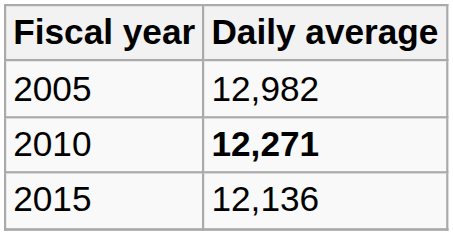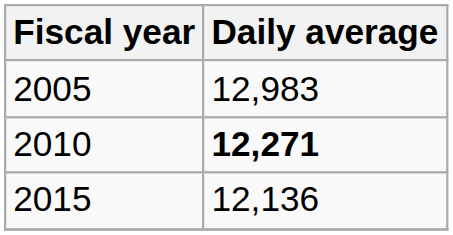 <table class="wikitable">
 <tr>
 <th>Fiscal year</th>
 <th>Daily average</th>
 </tr>
 <tr>
 <td>2005</td>
-<td>12,982</td>
+<td>12,983</td>
 </tr>
 <tr>
 <td>2010</td>
 <td><strong>12,271</strong></td>
 </tr>
 <tr>
 <td>2015</td>
 <td>12,136</td>
 </tr>
 <tr>
 </tr>
 </table>
